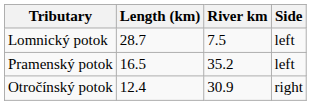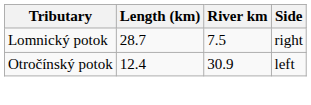 <table class="wikitable">
 <tr>
 <th>Tributary</th>
 <th>Length (km)</th>
 <th>River km</th>
 <th>Side</th>
 </tr>
 <tr>
 <td>Lomnický potok</td>
 <td>28.7</td>
 <td>7.5</td>
-<td>left</td>
-</tr>
-<tr>
-<td>Pramenský potok</td>
-<td>16.5</td>
-<td>35.2</td>
-<td>left</td>
+<td>right</td>
 </tr>
 <tr>
 <td>Otročínský potok</td>
 <td>12.4</td>
 <td>30.9</td>
-<td>right</td>
+<td>left</td>
 </tr>
 </table>
